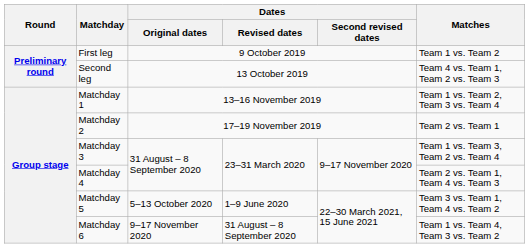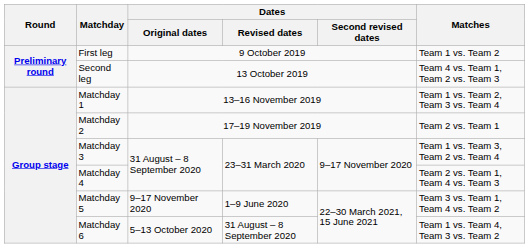 <table class="wikitable">
 <tr>
 <th rowspan=2>Round</th>
 <th rowspan=2>Matchday</th>
 <th colspan=3>Dates</th>
 <th rowspan=2>Matches</th>
 </tr>
 <tr>
 <th>Original dates</th>
 <th>Revised dates</th>
 <th>Second revised dates</th>
 </tr>
 <tr>
 <th rowspan=2><a href='#'>Preliminary round</a></th>
 <td>First leg</td>
 <td align=center colspan=3>9 October 2019</td>
 <td>Team 1 vs. Team 2</td>
 </tr>
 <tr>
 <td>Second leg</td>
 <td align=center colspan=3>13 October 2019</td>
 <td>Team 4 vs. Team 1, Team 2 vs. Team 3</td>
 </tr>
 <tr>
 <th rowspan=6><a href='#'>Group stage</a></th>
 <td>Matchday 1</td>
 <td align=center colspan=3>13–16 November 2019</td>
 <td>Team 1 vs. Team 2, Team 3 vs. Team 4</td>
 </tr>
 <tr>
 <td>Matchday 2</td>
 <td align=center colspan=3>17–19 November 2019</td>
 <td>Team 2 vs. Team 1</td>
 </tr>
 <tr>
 <td>Matchday 3</td>
 <td rowspan=2>31 August – 8 September 2020</td>
 <td rowspan=2>23–31 March 2020</td>
 <td rowspan=2>9–17 November 2020</td>
 <td>Team 1 vs. Team 3, Team 2 vs. Team 4</td>
 </tr>
 <tr>
 <td>Matchday 4</td>
 <td>Team 2 vs. Team 1, Team 4 vs. Team 3</td>
 </tr>
 <tr>
 <td>Matchday 5</td>
-<td>5–13 October 2020</td>
+<td>9–17 November 2020</td>
 <td>1–9 June 2020</td>
 <td rowspan=2>22–30 March 2021, 15 June 2021</td>
 <td>Team 3 vs. Team 1, Team 4 vs. Team 2</td>
 </tr>
 <tr>
 <td>Matchday 6</td>
-<td>9–17 November 2020</td>
+<td>5–13 October 2020</td>
 <td>31 August – 8 September 2020</td>
 <td>Team 1 vs. Team 4, Team 3 vs. Team 2</td>
 </tr>
 </table>
